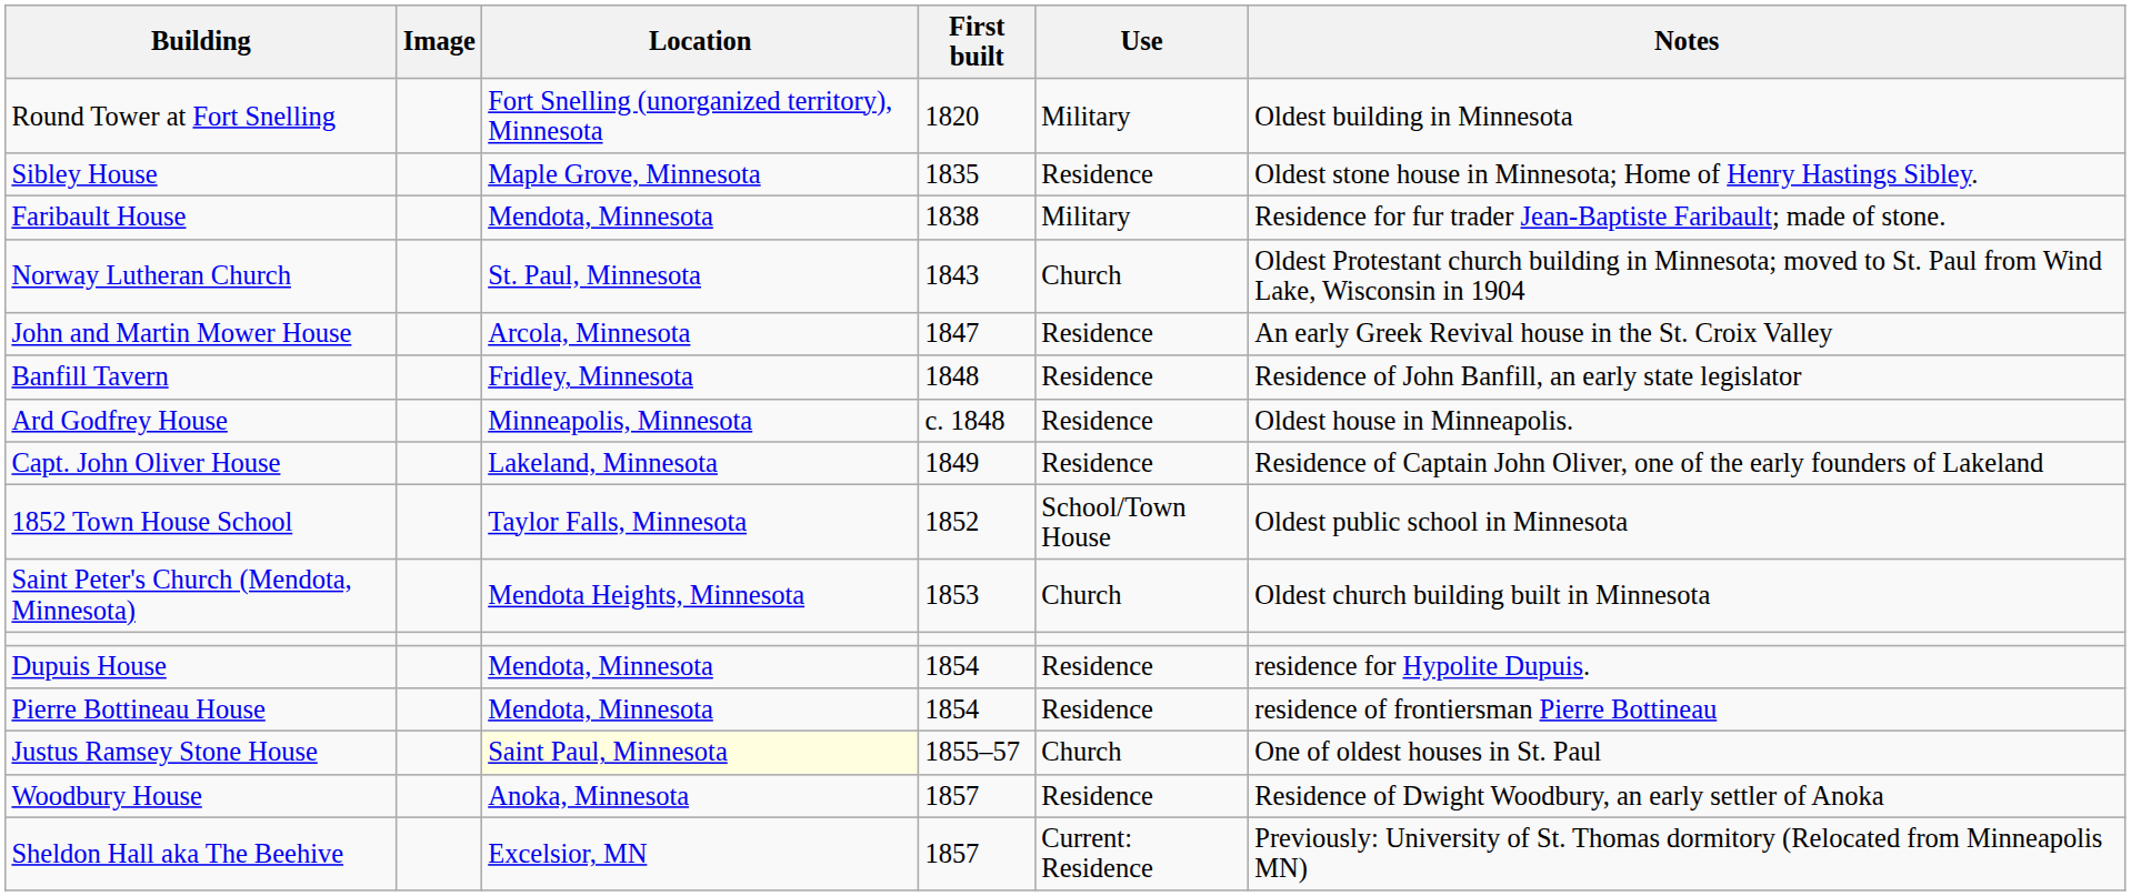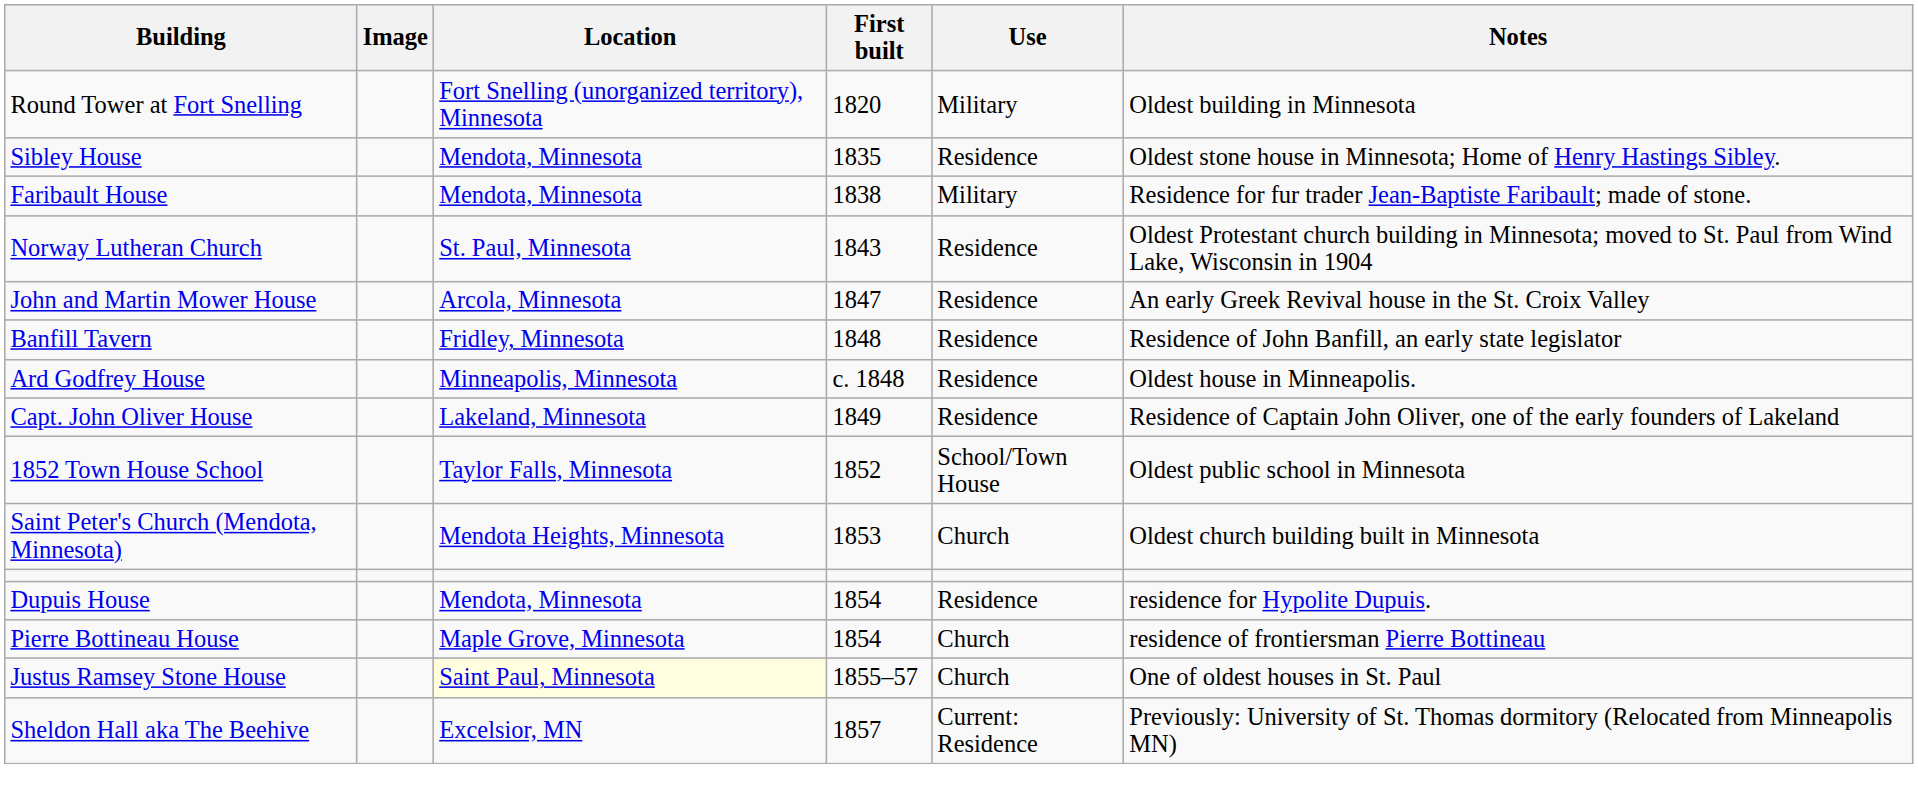 <table class="wikitable sortable">
 <tr>
 <th>Building</th>
 <th class="unsortable">Image</th>
 <th>Location</th>
 <th>First built</th>
 <th>Use</th>
 <th class="unsortable">Notes</th>
 </tr>
 <tr>
 <td>Round Tower at <a href='#'>Fort Snelling</a></td>
 <td></td>
 <td><a href='#'>Fort Snelling (unorganized territory), Minnesota</a></td>
 <td>1820</td>
 <td>Military</td>
 <td>Oldest building in Minnesota</td>
 </tr>
 <tr>
 <td><a href='#'>Sibley House</a></td>
 <td></td>
-<td><a href='#'>Maple Grove, Minnesota</a></td>
+<td><a href='#'>Mendota, Minnesota</a></td>
 <td>1835</td>
 <td>Residence</td>
 <td>Oldest stone house in Minnesota; Home of <a href='#'>Henry Hastings Sibley</a>.</td>
 </tr>
 <tr>
 <td><a href='#'>Faribault House</a></td>
 <td></td>
 <td><a href='#'>Mendota, Minnesota</a></td>
 <td>1838</td>
 <td>Military</td>
 <td>Residence for fur trader <a href='#'>Jean-Baptiste Faribault</a>; made of stone.</td>
 </tr>
 <tr>
 <td><a href='#'>Norway Lutheran Church</a></td>
 <td></td>
 <td><a href='#'>St. Paul, Minnesota</a></td>
 <td>1843</td>
-<td>Church</td>
+<td>Residence</td>
 <td>Oldest Protestant church building in Minnesota; moved to St. Paul from Wind Lake, Wisconsin in 1904</td>
 </tr>
 <tr>
 <td><a href='#'>John and Martin Mower House</a></td>
 <td></td>
 <td><a href='#'>Arcola, Minnesota</a></td>
 <td>1847</td>
 <td>Residence</td>
 <td>An early Greek Revival house in the St. Croix Valley</td>
 </tr>
 <tr>
 <td><a href='#'>Banfill Tavern</a></td>
 <td></td>
 <td><a href='#'>Fridley, Minnesota</a></td>
 <td>1848</td>
 <td>Residence</td>
 <td>Residence of John Banfill, an early state legislator</td>
 </tr>
 <tr>
 <td><a href='#'>Ard Godfrey House</a></td>
 <td></td>
 <td><a href='#'>Minneapolis, Minnesota</a></td>
 <td>c. 1848</td>
 <td>Residence</td>
 <td>Oldest house in Minneapolis.</td>
 </tr>
 <tr>
 <td><a href='#'>Capt. John Oliver House</a></td>
 <td></td>
 <td><a href='#'>Lakeland, Minnesota</a></td>
 <td>1849</td>
 <td>Residence</td>
 <td>Residence of Captain John Oliver, one of the early founders of Lakeland</td>
 </tr>
 <tr>
 <td><a href='#'>1852 Town House School</a></td>
 <td></td>
 <td><a href='#'>Taylor Falls, Minnesota</a></td>
 <td>1852</td>
 <td>School/Town House</td>
 <td>Oldest public school in Minnesota</td>
 </tr>
 <tr>
 <td><a href='#'>Saint Peter's Church (Mendota, Minnesota)</a></td>
 <td></td>
 <td><a href='#'>Mendota Heights, Minnesota</a></td>
 <td>1853</td>
 <td>Church</td>
 <td>Oldest church building built in Minnesota</td>
 </tr>
 <tr>
 <td></td>
 <td></td>
 <td></td>
 <td></td>
 <td></td>
 <td></td>
 </tr>
 <tr>
 <td><a href='#'>Dupuis House</a></td>
 <td></td>
 <td><a href='#'>Mendota, Minnesota</a></td>
 <td>1854</td>
 <td>Residence</td>
 <td>residence for <a href='#'>Hypolite Dupuis</a>.</td>
 </tr>
 <tr>
 <td><a href='#'>Pierre Bottineau House</a></td>
 <td></td>
-<td><a href='#'>Mendota, Minnesota</a></td>
+<td><a href='#'>Maple Grove, Minnesota</a></td>
 <td>1854</td>
-<td>Residence</td>
+<td>Church</td>
 <td>residence of frontiersman <a href='#'>Pierre Bottineau</a></td>
 </tr>
 <tr>
 <td><a href='#'>Justus Ramsey Stone House</a></td>
 <td></td>
 <td style="background: lightyellow;"><a href='#'>Saint Paul, Minnesota</a></td>
 <td>1855–57</td>
 <td>Church</td>
 <td>One of oldest houses in St. Paul</td>
 </tr>
 <tr>
-<td><a href='#'>Woodbury House</a></td>
-<td></td>
-<td><a href='#'>Anoka, Minnesota</a></td>
-<td>1857</td>
-<td>Residence</td>
-<td>Residence of Dwight Woodbury, an early settler of Anoka</td>
-</tr>
-<tr>
 <td><a href='#'>Sheldon Hall aka The Beehive</a></td>
 <td></td>
 <td><a href='#'>Excelsior, MN</a></td>
 <td>1857</td>
 <td>Current: Residence</td>
 <td>Previously: University of St. Thomas dormitory (Relocated from Minneapolis MN)</td>
 </tr>
 </table>
